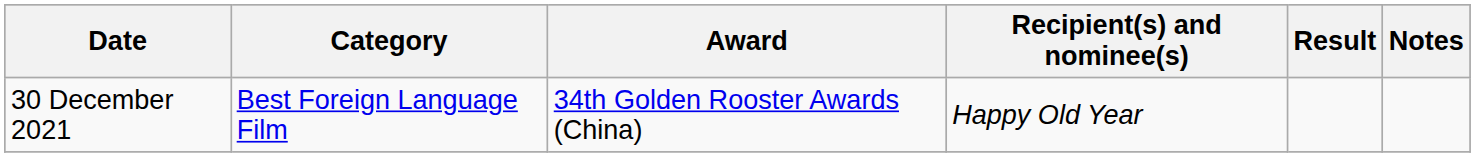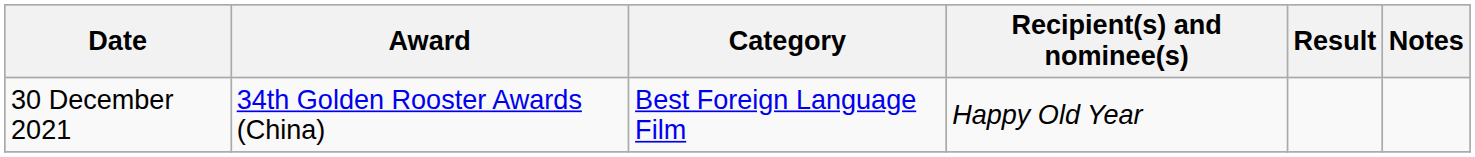 <table class="wikitable">
 <tr>
 <th>Date</th>
+<th>Award</th>
 <th>Category</th>
-<th>Award</th>
 <th>Recipient(s) and nominee(s)</th>
 <th>Result</th>
 <th>Notes</th>
 </tr>
 <tr>
 <td>30 December 2021</td>
+<td><a href='#'>34th Golden Rooster Awards</a> (China)</td>
 <td><a href='#'>Best Foreign Language Film</a></td>
-<td><a href='#'>34th Golden Rooster Awards</a> (China)</td>
 <td><em>Happy Old Year</em></td>
 <td></td>
 <td></td>
 </tr>
 </table>
